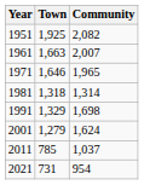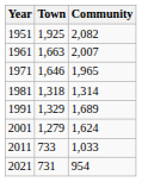 <table class=wikitable>
 <tr>
 <th>Year</th>
 <th>Town</th>
 <th>Community</th>
 </tr>
 <tr>
 <td>1951</td>
 <td>1,925</td>
 <td>2,082</td>
 </tr>
 <tr>
 <td>1961</td>
 <td>1,663</td>
 <td>2,007</td>
 </tr>
 <tr>
 <td>1971</td>
 <td>1,646</td>
 <td>1,965</td>
 </tr>
 <tr>
 <td>1981</td>
 <td>1,318</td>
 <td>1,314</td>
 </tr>
 <tr>
 <td>1991</td>
 <td>1,329</td>
-<td>1,698</td>
+<td>1,689</td>
 </tr>
 <tr>
 <td>2001</td>
 <td>1,279</td>
 <td>1,624</td>
 </tr>
 <tr>
 <td>2011</td>
-<td>785</td>
-<td>1,037</td>
+<td>733</td>
+<td>1,033</td>
 </tr>
 <tr>
 <td>2021</td>
 <td>731</td>
 <td>954</td>
 </tr>
 </table>
